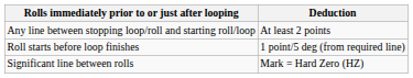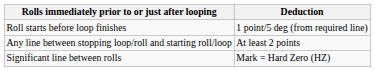 <table class="wikitable">
 <tr>
 <th>Rolls immediately prior to or just after looping</th>
 <th>Deduction</th>
 </tr>
 <tr>
+<td>Roll starts before loop finishes</td>
+<td>1 point/5 deg (from required line)</td>
+</tr>
+<tr>
 <td>Any line between stopping loop/roll and starting roll/loop</td>
 <td>At least 2 points</td>
-</tr>
-<tr>
-<td>Roll starts before loop finishes</td>
-<td>1 point/5 deg (from required line)</td>
 </tr>
 <tr>
 <td>Significant line between rolls</td>
 <td>Mark = Hard Zero (HZ)</td>
 </tr>
 </table>
